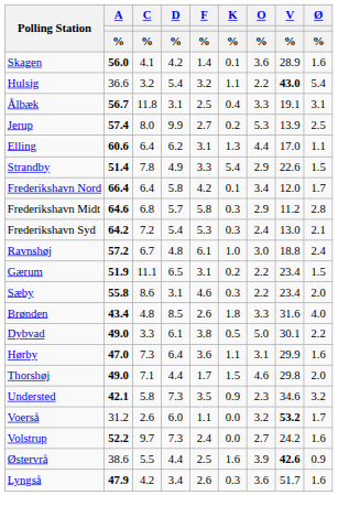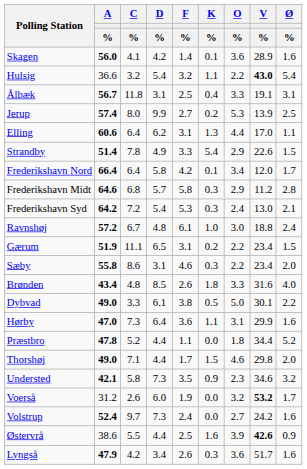 <table class="wikitable sortable" style="text-align:right; font-size:95%; line-height:20px;">
 <tr>
 <th rowspan="3">Polling Station</th>
 <th width=30px class=unsortable><a href='#'>A</a></th>
 <th width=30px class=unsortable><a href='#'>C</a></th>
 <th width=30px class=unsortable><a href='#'>D</a></th>
 <th width=30px class=unsortable><a href='#'>F</a></th>
 <th width=30px class=unsortable><a href='#'>K</a></th>
 <th width=30px class=unsortable><a href='#'>O</a></th>
 <th width=30px class=unsortable><a href='#'>V</a></th>
 <th width=30px class=unsortable><a href='#'>Ø</a></th>
 </tr>
 <tr>
 <th style=background:></th>
 <th style=background:></th>
 <th style=background:></th>
 <th style=background:></th>
 <th style=background:></th>
 <th style=background:></th>
 <th style=background:></th>
 <th style=background:></th>
 </tr>
 <tr>
 <th align=center data-sort-type=number>%</th>
 <th align=center data-sort-type=number>%</th>
 <th align=center data-sort-type=number>%</th>
 <th align=center data-sort-type=number>%</th>
 <th align=center data-sort-type=number>%</th>
 <th align=center data-sort-type=number>%</th>
 <th align=center data-sort-type=number>%</th>
 <th align=center data-sort-type=number>%</th>
 </tr>
 <tr>
 <td align=left><a href='#'>Skagen</a></td>
 <td align=center ><strong>56.0</strong></td>
 <td align=center>4.1</td>
 <td align=center>4.2</td>
 <td align=center>1.4</td>
 <td align=center>0.1</td>
 <td align=center>3.6</td>
 <td align=center>28.9</td>
 <td align=center>1.6</td>
 </tr>
 <tr>
 <td align=left><a href='#'>Hulsig</a></td>
 <td align=center>36.6</td>
 <td align=center>3.2</td>
 <td align=center>5.4</td>
 <td align=center>3.2</td>
 <td align=center>1.1</td>
 <td align=center>2.2</td>
 <td align=center ><strong>43.0</strong></td>
 <td align=center>5.4</td>
 </tr>
 <tr>
 <td align=left><a href='#'>Ålbæk</a></td>
 <td align=center ><strong>56.7</strong></td>
 <td align=center>11.8</td>
 <td align=center>3.1</td>
 <td align=center>2.5</td>
 <td align=center>0.4</td>
 <td align=center>3.3</td>
 <td align=center>19.1</td>
 <td align=center>3.1</td>
 </tr>
 <tr>
 <td align=left><a href='#'>Jerup</a></td>
 <td align=center ><strong>57.4</strong></td>
 <td align=center>8.0</td>
 <td align=center>9.9</td>
 <td align=center>2.7</td>
 <td align=center>0.2</td>
 <td align=center>5.3</td>
 <td align=center>13.9</td>
 <td align=center>2.5</td>
 </tr>
 <tr>
 <td align=left><a href='#'>Elling</a></td>
 <td align=center ><strong>60.6</strong></td>
 <td align=center>6.4</td>
 <td align=center>6.2</td>
 <td align=center>3.1</td>
 <td align=center>1.3</td>
 <td align=center>4.4</td>
 <td align=center>17.0</td>
 <td align=center>1.1</td>
 </tr>
 <tr>
 <td align=left><a href='#'>Strandby</a></td>
 <td align=center ><strong>51.4</strong></td>
 <td align=center>7.8</td>
 <td align=center>4.9</td>
 <td align=center>3.3</td>
 <td align=center>5.4</td>
 <td align=center>2.9</td>
 <td align=center>22.6</td>
 <td align=center>1.5</td>
 </tr>
 <tr>
 <td align=left><a href='#'>Frederikshavn Nord</a></td>
 <td align=center ><strong>66.4</strong></td>
 <td align=center>6.4</td>
 <td align=center>5.8</td>
 <td align=center>4.2</td>
 <td align=center>0.1</td>
 <td align=center>3.4</td>
 <td align=center>12.0</td>
 <td align=center>1.7</td>
 </tr>
 <tr>
 <td align=left>Frederikshavn Midt</td>
 <td align=center ><strong>64.6</strong></td>
 <td align=center>6.8</td>
 <td align=center>5.7</td>
 <td align=center>5.8</td>
 <td align=center>0.3</td>
 <td align=center>2.9</td>
 <td align=center>11.2</td>
 <td align=center>2.8</td>
 </tr>
 <tr>
 <td align=left>Frederikshavn Syd</td>
 <td align=center ><strong>64.2</strong></td>
 <td align=center>7.2</td>
 <td align=center>5.4</td>
 <td align=center>5.3</td>
 <td align=center>0.3</td>
 <td align=center>2.4</td>
 <td align=center>13.0</td>
 <td align=center>2.1</td>
 </tr>
 <tr>
 <td align=left><a href='#'>Ravnshøj</a></td>
 <td align=center ><strong>57.2</strong></td>
 <td align=center>6.7</td>
 <td align=center>4.8</td>
 <td align=center>6.1</td>
 <td align=center>1.0</td>
 <td align=center>3.0</td>
 <td align=center>18.8</td>
 <td align=center>2.4</td>
 </tr>
 <tr>
 <td align=left><a href='#'>Gærum</a></td>
 <td align=center ><strong>51.9</strong></td>
 <td align=center>11.1</td>
 <td align=center>6.5</td>
 <td align=center>3.1</td>
 <td align=center>0.2</td>
 <td align=center>2.2</td>
 <td align=center>23.4</td>
 <td align=center>1.5</td>
 </tr>
 <tr>
 <td align=left><a href='#'>Sæby</a></td>
 <td align=center ><strong>55.8</strong></td>
 <td align=center>8.6</td>
 <td align=center>3.1</td>
 <td align=center>4.6</td>
 <td align=center>0.3</td>
 <td align=center>2.2</td>
 <td align=center>23.4</td>
 <td align=center>2.0</td>
 </tr>
 <tr>
 <td align=left><a href='#'>Brønden</a></td>
 <td align=center ><strong>43.4</strong></td>
 <td align=center>4.8</td>
 <td align=center>8.5</td>
 <td align=center>2.6</td>
 <td align=center>1.8</td>
 <td align=center>3.3</td>
 <td align=center>31.6</td>
 <td align=center>4.0</td>
 </tr>
 <tr>
 <td align=left><a href='#'>Dybvad</a></td>
 <td align=center ><strong>49.0</strong></td>
 <td align=center>3.3</td>
 <td align=center>6.1</td>
 <td align=center>3.8</td>
 <td align=center>0.5</td>
 <td align=center>5.0</td>
 <td align=center>30.1</td>
 <td align=center>2.2</td>
 </tr>
 <tr>
 <td align=left><a href='#'>Hørby</a></td>
 <td align=center ><strong>47.0</strong></td>
 <td align=center>7.3</td>
 <td align=center>6.4</td>
 <td align=center>3.6</td>
 <td align=center>1.1</td>
 <td align=center>3.1</td>
 <td align=center>29.9</td>
 <td align=center>1.6</td>
 </tr>
 <tr>
+<td align=left><a href='#'>Præstbro</a></td>
+<td align=center ><strong>47.8</strong></td>
+<td align=center>5.2</td>
+<td align=center>4.4</td>
+<td align=center>1.1</td>
+<td align=center>0.0</td>
+<td align=center>1.8</td>
+<td align=center>34.4</td>
+<td align=center>5.2</td>
+</tr>
+<tr>
 <td align=left><a href='#'>Thorshøj</a></td>
 <td align=center ><strong>49.0</strong></td>
 <td align=center>7.1</td>
 <td align=center>4.4</td>
 <td align=center>1.7</td>
 <td align=center>1.5</td>
 <td align=center>4.6</td>
 <td align=center>29.8</td>
 <td align=center>2.0</td>
 </tr>
 <tr>
 <td align=left><a href='#'>Understed</a></td>
 <td align=center ><strong>42.1</strong></td>
 <td align=center>5.8</td>
 <td align=center>7.3</td>
 <td align=center>3.5</td>
 <td align=center>0.9</td>
 <td align=center>2.3</td>
 <td align=center>34.6</td>
 <td align=center>3.2</td>
 </tr>
 <tr>
 <td align=left><a href='#'>Voerså</a></td>
 <td align=center>31.2</td>
 <td align=center>2.6</td>
 <td align=center>6.0</td>
-<td align=center>1.1</td>
+<td align=center>1.9</td>
 <td align=center>0.0</td>
 <td align=center>3.2</td>
 <td align=center ><strong>53.2</strong></td>
 <td align=center>1.7</td>
 </tr>
 <tr>
 <td align=left><a href='#'>Volstrup</a></td>
-<td align=center ><strong>52.2</strong></td>
+<td align=center ><strong>52.4</strong></td>
 <td align=center>9.7</td>
 <td align=center>7.3</td>
 <td align=center>2.4</td>
 <td align=center>0.0</td>
 <td align=center>2.7</td>
 <td align=center>24.2</td>
 <td align=center>1.6</td>
 </tr>
 <tr>
 <td align=left><a href='#'>Østervrå</a></td>
 <td align=center>38.6</td>
 <td align=center>5.5</td>
 <td align=center>4.4</td>
 <td align=center>2.5</td>
 <td align=center>1.6</td>
 <td align=center>3.9</td>
 <td align=center ><strong>42.6</strong></td>
 <td align=center>0.9</td>
 </tr>
 <tr>
 <td align=left><a href='#'>Lyngså</a></td>
 <td align=center ><strong>47.9</strong></td>
 <td align=center>4.2</td>
 <td align=center>3.4</td>
 <td align=center>2.6</td>
 <td align=center>0.3</td>
 <td align=center>3.6</td>
 <td align=center>51.7</td>
 <td align=center>1.6</td>
 </tr>
 </table>
